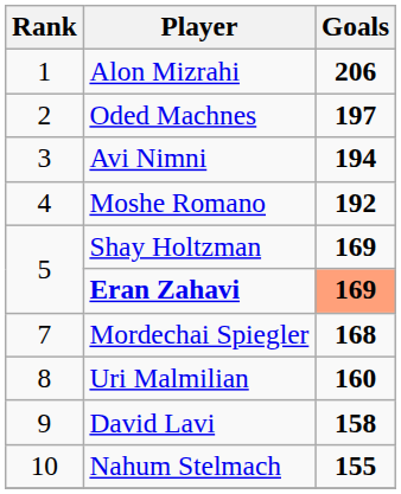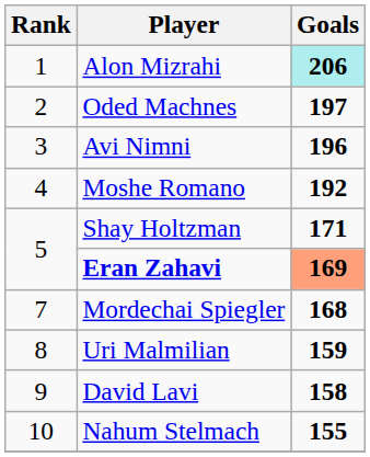 <table class="wikitable sortable" style="text-align:center">
 <tr>
 <th>Rank</th>
 <th>Player</th>
 <th>Goals</th>
 </tr>
 <tr>
 <td>1</td>
 <td style="text-align:left;"> <a href='#'>Alon Mizrahi</a></td>
-<td><strong>206</strong></td>
+<td style="background: paleturquoise;"><strong>206</strong></td>
 </tr>
 <tr>
 <td>2</td>
 <td style="text-align:left;"> <a href='#'>Oded Machnes</a></td>
 <td><strong>197</strong></td>
 </tr>
 <tr>
 <td>3</td>
 <td style="text-align:left;"> <a href='#'>Avi Nimni</a></td>
-<td><strong>194</strong></td>
+<td><strong>196</strong></td>
 </tr>
 <tr>
 <td>4</td>
 <td style="text-align:left;"> <a href='#'>Moshe Romano</a></td>
 <td><strong>192</strong></td>
 </tr>
 <tr>
 <td rowspan="2">5</td>
 <td style="text-align:left;"> <a href='#'>Shay Holtzman</a></td>
-<td><strong>169</strong></td>
+<td><strong>171</strong></td>
 </tr>
 <tr>
 <td style="text-align:left;"> <strong><a href='#'>Eran Zahavi</a></strong></td>
 <td style="background: lightsalmon;"><strong>169</strong></td>
 </tr>
 <tr>
 <td>7</td>
 <td style="text-align:left;"> <a href='#'>Mordechai Spiegler</a></td>
 <td><strong>168</strong></td>
 </tr>
 <tr>
 <td>8</td>
 <td style="text-align:left;"> <a href='#'>Uri Malmilian</a></td>
-<td><strong>160</strong></td>
+<td><strong>159</strong></td>
 </tr>
 <tr>
 <td>9</td>
 <td style="text-align:left;"> <a href='#'>David Lavi</a></td>
 <td><strong>158</strong></td>
 </tr>
 <tr>
 <td>10</td>
 <td style="text-align:left;"> <a href='#'>Nahum Stelmach</a></td>
 <td><strong>155</strong></td>
 </tr>
 <tr>
 </tr>
 </table>
